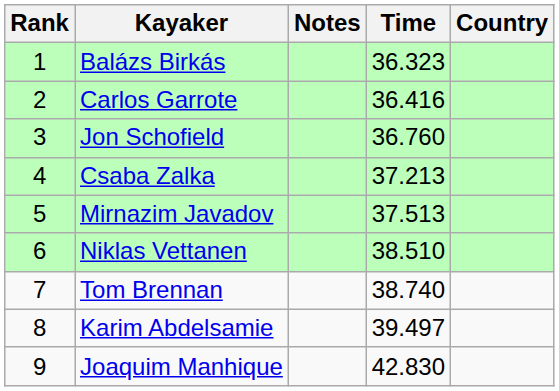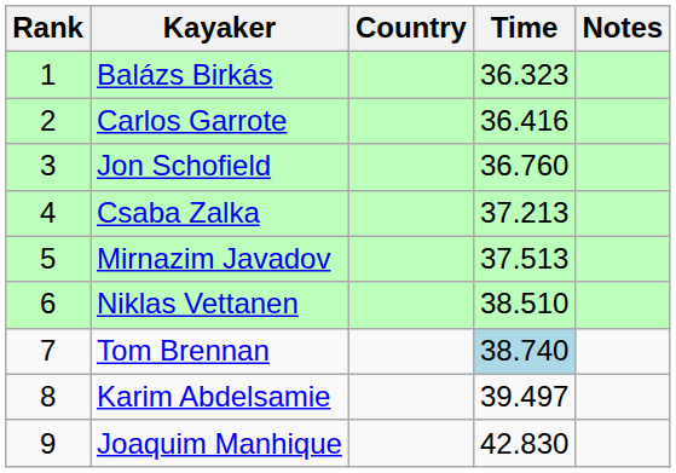 <table class="wikitable" style="text-align:center">
 <tr>
 <th>Rank</th>
 <th>Kayaker</th>
+<th>Country</th>
+<th>Time</th>
 <th>Notes</th>
-<th>Time</th>
-<th>Country</th>
 </tr>
 <tr bgcolor=bbffbb>
 <td>1</td>
 <td align="left"><a href='#'>Balázs Birkás</a></td>
+<td align="left"></td>
+<td>36.323</td>
 <td></td>
-<td>36.323</td>
-<td align="left"></td>
 </tr>
 <tr bgcolor=bbffbb>
 <td>2</td>
 <td align="left"><a href='#'>Carlos Garrote</a></td>
+<td align="left"></td>
+<td>36.416</td>
 <td></td>
-<td>36.416</td>
-<td align="left"></td>
 </tr>
 <tr bgcolor=bbffbb>
 <td>3</td>
 <td align="left"><a href='#'>Jon Schofield</a></td>
+<td align="left"></td>
+<td>36.760</td>
 <td></td>
-<td>36.760</td>
-<td align="left"></td>
 </tr>
 <tr bgcolor=bbffbb>
 <td>4</td>
 <td align="left"><a href='#'>Csaba Zalka</a></td>
+<td align="left"></td>
+<td>37.213</td>
 <td></td>
-<td>37.213</td>
-<td align="left"></td>
 </tr>
 <tr bgcolor=bbffbb>
 <td>5</td>
 <td align="left"><a href='#'>Mirnazim Javadov</a></td>
+<td align="left"></td>
+<td>37.513</td>
 <td></td>
-<td>37.513</td>
-<td align="left"></td>
 </tr>
 <tr bgcolor=bbffbb>
 <td>6</td>
 <td align="left"><a href='#'>Niklas Vettanen</a></td>
+<td align="left"></td>
+<td>38.510</td>
 <td></td>
-<td>38.510</td>
-<td align="left"></td>
 </tr>
 <tr>
 <td>7</td>
 <td align="left"><a href='#'>Tom Brennan</a></td>
+<td align="left"></td>
+<td style="background: lightblue;">38.740</td>
 <td></td>
-<td>38.740</td>
-<td align="left"></td>
 </tr>
 <tr>
 <td>8</td>
 <td align="left"><a href='#'>Karim Abdelsamie</a></td>
+<td align="left"></td>
+<td>39.497</td>
 <td></td>
-<td>39.497</td>
-<td align="left"></td>
 </tr>
 <tr>
 <td>9</td>
 <td align="left"><a href='#'>Joaquim Manhique</a></td>
+<td align="left"></td>
+<td>42.830</td>
 <td></td>
-<td>42.830</td>
-<td align="left"></td>
 </tr>
 </table>
